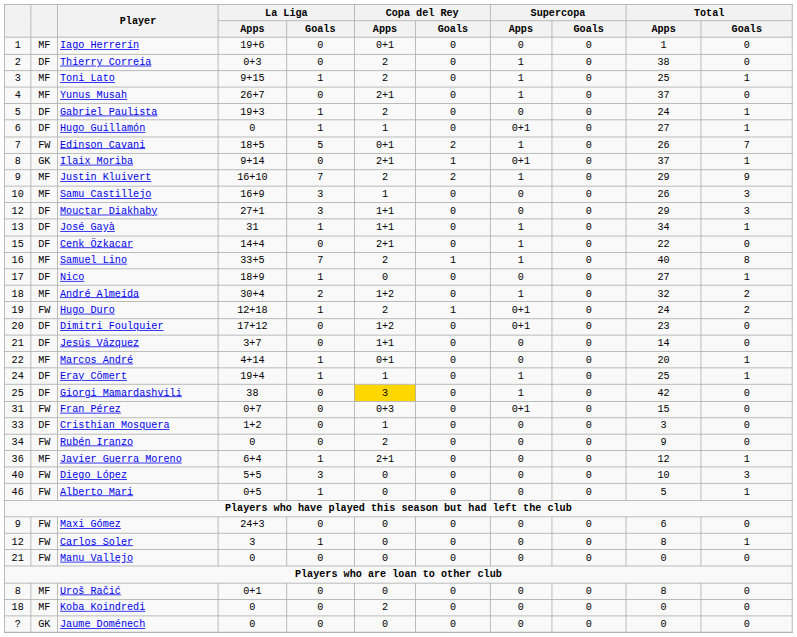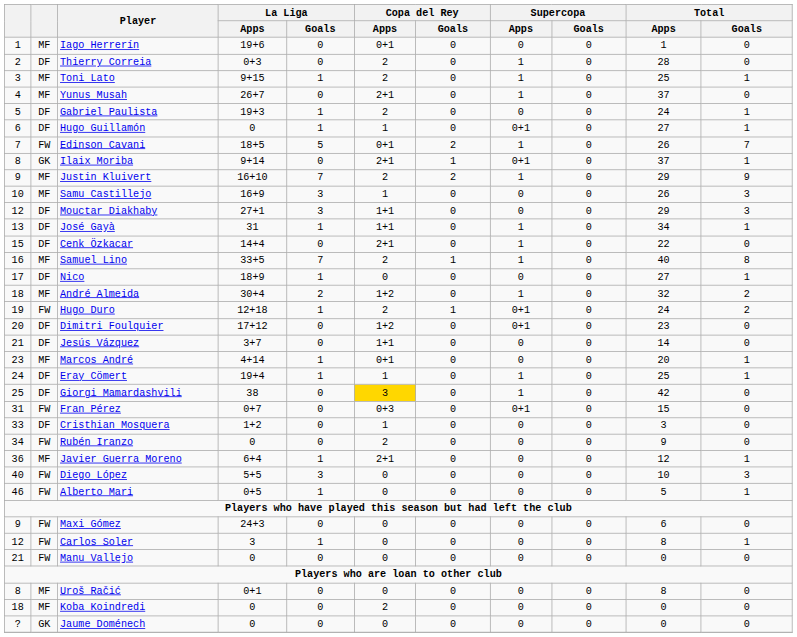 <table class="wikitable" style="text-align:center; font-size:100%; width:80%;">
 <tr>
 <th rowspan=2></th>
 <th rowspan=2></th>
 <th rowspan=2 width="200">Player</th>
 <th colspan=2 width="105">La Liga</th>
 <th colspan=2 width="105">Copa del Rey</th>
 <th colspan=2 width="105">Supercopa</th>
 <th colspan=2 width="130">Total</th>
 </tr>
 <tr>
 <th>Apps</th>
 <th>Goals</th>
 <th>Apps</th>
 <th>Goals</th>
 <th>Apps</th>
 <th>Goals</th>
 <th>Apps</th>
 <th>Goals</th>
 </tr>
 <tr>
 <td>1</td>
 <td>MF</td>
 <td align="left"> <a href='#'>Iago Herrerín</a></td>
 <td>19+6</td>
 <td>0</td>
 <td>0+1</td>
 <td>0</td>
 <td>0</td>
 <td>0</td>
 <td>1</td>
 <td>0</td>
 </tr>
 <tr>
 <td>2</td>
 <td>DF</td>
 <td align="left"> <a href='#'>Thierry Correia</a></td>
 <td>0+3</td>
 <td>0</td>
 <td>2</td>
 <td>0</td>
 <td>1</td>
 <td>0</td>
-<td>38</td>
+<td>28</td>
 <td>0</td>
 </tr>
 <tr>
 <td>3</td>
 <td>MF</td>
 <td align="left"> <a href='#'>Toni Lato</a></td>
 <td>9+15</td>
 <td>1</td>
 <td>2</td>
 <td>0</td>
 <td>1</td>
 <td>0</td>
 <td>25</td>
 <td>1</td>
 </tr>
 <tr>
 <td>4</td>
 <td>MF</td>
 <td align="left"> <a href='#'>Yunus Musah</a></td>
 <td>26+7</td>
 <td>0</td>
 <td>2+1</td>
 <td>0</td>
 <td>1</td>
 <td>0</td>
 <td>37</td>
 <td>0</td>
 </tr>
 <tr>
 <td>5</td>
 <td>DF</td>
 <td align="left"> <a href='#'>Gabriel Paulista</a></td>
 <td>19+3</td>
 <td>1</td>
 <td>2</td>
 <td>0</td>
 <td>0</td>
 <td>0</td>
 <td>24</td>
 <td>1</td>
 </tr>
 <tr>
 <td>6</td>
 <td>DF</td>
 <td align="left"> <a href='#'>Hugo Guillamón</a></td>
 <td>0</td>
 <td>1</td>
 <td>1</td>
 <td>0</td>
 <td>0+1</td>
 <td>0</td>
 <td>27</td>
 <td>1</td>
 </tr>
 <tr>
 <td>7</td>
 <td>FW</td>
 <td align="left"> <a href='#'>Edinson Cavani</a></td>
 <td>18+5</td>
 <td>5</td>
 <td>0+1</td>
 <td>2</td>
 <td>1</td>
 <td>0</td>
 <td>26</td>
 <td>7</td>
 </tr>
 <tr>
 <td>8</td>
 <td>GK</td>
 <td align="left"> <a href='#'>Ilaix Moriba</a></td>
 <td>9+14</td>
 <td>0</td>
 <td>2+1</td>
 <td>1</td>
 <td>0+1</td>
 <td>0</td>
 <td>37</td>
 <td>1</td>
 </tr>
 <tr>
 <td>9</td>
 <td>MF</td>
 <td align="left"> <a href='#'>Justin Kluivert</a></td>
 <td>16+10</td>
 <td>7</td>
 <td>2</td>
 <td>2</td>
 <td>1</td>
 <td>0</td>
 <td>29</td>
 <td>9</td>
 </tr>
 <tr>
 <td>10</td>
 <td>MF</td>
 <td align="left"> <a href='#'>Samu Castillejo</a></td>
 <td>16+9</td>
 <td>3</td>
 <td>1</td>
 <td>0</td>
 <td>0</td>
 <td>0</td>
 <td>26</td>
 <td>3</td>
 </tr>
 <tr>
 <td>12</td>
 <td>DF</td>
 <td align="left"> <a href='#'>Mouctar Diakhaby</a></td>
 <td>27+1</td>
 <td>3</td>
 <td>1+1</td>
 <td>0</td>
 <td>0</td>
 <td>0</td>
 <td>29</td>
 <td>3</td>
 </tr>
 <tr>
 <td>13</td>
 <td>DF</td>
 <td align="left"> <a href='#'>José Gayà</a></td>
 <td>31</td>
 <td>1</td>
 <td>1+1</td>
 <td>0</td>
 <td>1</td>
 <td>0</td>
 <td>34</td>
 <td>1</td>
 </tr>
 <tr>
 <td>15</td>
 <td>DF</td>
 <td align="left"> <a href='#'>Cenk Özkacar</a></td>
 <td>14+4</td>
 <td>0</td>
 <td>2+1</td>
 <td>0</td>
 <td>1</td>
 <td>0</td>
 <td>22</td>
 <td>0</td>
 </tr>
 <tr>
 <td>16</td>
 <td>MF</td>
 <td align="left"> <a href='#'>Samuel Lino</a></td>
 <td>33+5</td>
 <td>7</td>
 <td>2</td>
 <td>1</td>
 <td>1</td>
 <td>0</td>
 <td>40</td>
 <td>8</td>
 </tr>
 <tr>
 <td>17</td>
 <td>DF</td>
 <td align="left"> <a href='#'>Nico</a></td>
 <td>18+9</td>
 <td>1</td>
 <td>0</td>
 <td>0</td>
 <td>0</td>
 <td>0</td>
 <td>27</td>
 <td>1</td>
 </tr>
 <tr>
 <td>18</td>
 <td>MF</td>
 <td align="left"> <a href='#'>André Almeida</a></td>
 <td>30+4</td>
 <td>2</td>
 <td>1+2</td>
 <td>0</td>
 <td>1</td>
 <td>0</td>
 <td>32</td>
 <td>2</td>
 </tr>
 <tr>
 <td>19</td>
 <td>FW</td>
 <td align="left"> <a href='#'>Hugo Duro</a></td>
 <td>12+18</td>
 <td>1</td>
 <td>2</td>
 <td>1</td>
 <td>0+1</td>
 <td>0</td>
 <td>24</td>
 <td>2</td>
 </tr>
 <tr>
 <td>20</td>
 <td>DF</td>
 <td align="left">  <a href='#'>Dimitri Foulquier</a></td>
 <td>17+12</td>
 <td>0</td>
 <td>1+2</td>
 <td>0</td>
 <td>0+1</td>
 <td>0</td>
 <td>23</td>
 <td>0</td>
 </tr>
 <tr>
 <td>21</td>
 <td>DF</td>
 <td align="left"> <a href='#'>Jesús Vázquez</a></td>
 <td>3+7</td>
 <td>0</td>
 <td>1+1</td>
 <td>0</td>
 <td>0</td>
 <td>0</td>
 <td>14</td>
 <td>0</td>
 </tr>
 <tr>
-<td>22</td>
+<td>23</td>
 <td>MF</td>
 <td align="left"> <a href='#'>Marcos André</a></td>
 <td>4+14</td>
 <td>1</td>
 <td>0+1</td>
 <td>0</td>
 <td>0</td>
 <td>0</td>
 <td>20</td>
 <td>1</td>
 </tr>
 <tr>
 <td>24</td>
 <td>DF</td>
 <td align="left"> <a href='#'>Eray Cömert</a></td>
 <td>19+4</td>
 <td>1</td>
 <td>1</td>
 <td>0</td>
 <td>1</td>
 <td>0</td>
 <td>25</td>
 <td>1</td>
 </tr>
 <tr>
 <td>25</td>
 <td>DF</td>
 <td align="left"> <a href='#'>Giorgi Mamardashvili</a></td>
 <td>38</td>
 <td>0</td>
 <td style="background: gold;">3</td>
 <td>0</td>
 <td>1</td>
 <td>0</td>
 <td>42</td>
 <td>0</td>
 </tr>
 <tr>
 <td>31</td>
 <td>FW</td>
 <td align="left"> <a href='#'>Fran Pérez</a></td>
 <td>0+7</td>
 <td>0</td>
 <td>0+3</td>
 <td>0</td>
 <td>0+1</td>
 <td>0</td>
 <td>15</td>
 <td>0</td>
 </tr>
 <tr>
 <td>33</td>
 <td>DF</td>
 <td align="left"> <a href='#'>Cristhian Mosquera</a></td>
 <td>1+2</td>
 <td>0</td>
 <td>1</td>
 <td>0</td>
 <td>0</td>
 <td>0</td>
 <td>3</td>
 <td>0</td>
 </tr>
 <tr>
 <td>34</td>
 <td>FW</td>
 <td align="left"> <a href='#'>Rubén Iranzo</a></td>
 <td>0</td>
 <td>0</td>
 <td>2</td>
 <td>0</td>
 <td>0</td>
 <td>0</td>
 <td>9</td>
 <td>0</td>
 </tr>
 <tr>
 <td>36</td>
 <td>MF</td>
 <td align="left"> <a href='#'>Javier Guerra Moreno</a></td>
 <td>6+4</td>
 <td>1</td>
 <td>2+1</td>
 <td>0</td>
 <td>0</td>
 <td>0</td>
 <td>12</td>
 <td>1</td>
 </tr>
 <tr>
 <td>40</td>
 <td>FW</td>
 <td align="left"> <a href='#'>Diego López</a></td>
 <td>5+5</td>
 <td>3</td>
 <td>0</td>
 <td>0</td>
 <td>0</td>
 <td>0</td>
 <td>10</td>
 <td>3</td>
 </tr>
 <tr>
 <td>46</td>
 <td>FW</td>
 <td align="left"> <a href='#'>Alberto Mari</a></td>
 <td>0+5</td>
 <td>1</td>
 <td>0</td>
 <td>0</td>
 <td>0</td>
 <td>0</td>
 <td>5</td>
 <td>1</td>
 </tr>
 <tr>
 <td colspan="15"><strong>Players who have played this season but had left the club</strong></td>
 </tr>
 <tr>
 <td>9</td>
 <td>FW</td>
 <td align="left"> <a href='#'>Maxi Gómez</a></td>
 <td>24+3</td>
 <td>0</td>
 <td>0</td>
 <td>0</td>
 <td>0</td>
 <td>0</td>
 <td>6</td>
 <td>0</td>
 </tr>
 <tr>
 <td>12</td>
 <td>FW</td>
 <td align="left"> <a href='#'>Carlos Soler</a></td>
 <td>3</td>
 <td>1</td>
 <td>0</td>
 <td>0</td>
 <td>0</td>
 <td>0</td>
 <td>8</td>
 <td>1</td>
 </tr>
 <tr>
 <td>21</td>
 <td>FW</td>
 <td align="left"> <a href='#'>Manu Vallejo</a></td>
 <td>0</td>
 <td>0</td>
 <td>0</td>
 <td>0</td>
 <td>0</td>
 <td>0</td>
 <td>0</td>
 <td>0</td>
 </tr>
 <tr>
 <td colspan="15"><strong>Players who are loan to other club</strong></td>
 </tr>
 <tr>
 <td>8</td>
 <td>MF</td>
 <td align="left"> <a href='#'>Uroš Račić</a></td>
 <td>0+1</td>
 <td>0</td>
 <td>0</td>
 <td>0</td>
 <td>0</td>
 <td>0</td>
 <td>8</td>
 <td>0</td>
 </tr>
 <tr>
 <td>18</td>
 <td>MF</td>
 <td align="left"> <a href='#'>Koba Koindredi</a></td>
 <td>0</td>
 <td>0</td>
 <td>2</td>
 <td>0</td>
 <td>0</td>
 <td>0</td>
 <td>0</td>
 <td>0</td>
 </tr>
 <tr>
 <td>?</td>
 <td>GK</td>
 <td align="left"> <a href='#'>Jaume Doménech</a></td>
 <td>0</td>
 <td>0</td>
 <td>0</td>
 <td>0</td>
 <td>0</td>
 <td>0</td>
 <td>0</td>
 <td>0</td>
 </tr>
 <tr>
 </tr>
 </table>
